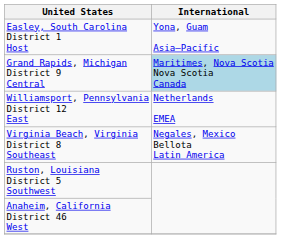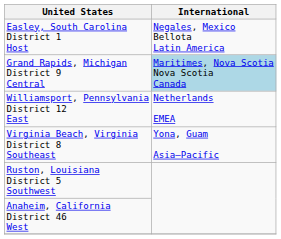 <table class="wikitable">
 <tr>
 <th>United States</th>
 <th>International</th>
 </tr>
 <tr>
 <td> <a href='#'>Easley, South Carolina</a><br>District 1<br><a href='#'>Host</a></td>
-<td> <a href='#'>Yona</a>, <a href='#'>Guam</a><br><br><a href='#'>Asia–Pacific</a></td>
+<td> <a href='#'>Negales</a>, <a href='#'>Mexico</a><br>Bellota<br><a href='#'>Latin America</a></td>
 </tr>
 <tr>
 <td> <a href='#'>Grand Rapids</a>, <a href='#'>Michigan</a><br>District 9<br><a href='#'>Central</a></td>
 <td style="background: lightblue;"> <a href='#'>Maritimes</a>, <a href='#'>Nova Scotia</a><br>Nova Scotia<br><a href='#'>Canada</a></td>
 </tr>
 <tr>
 <td> <a href='#'>Williamsport</a>, <a href='#'>Pennsylvania</a><br>District 12<br><a href='#'>East</a></td>
 <td> <a href='#'>Netherlands</a><br><br><a href='#'>EMEA</a></td>
 </tr>
 <tr>
 <td> <a href='#'>Virginia Beach</a>, <a href='#'>Virginia</a><br>District 8<br><a href='#'>Southeast</a></td>
-<td> <a href='#'>Negales</a>, <a href='#'>Mexico</a><br>Bellota<br><a href='#'>Latin America</a></td>
+<td> <a href='#'>Yona</a>, <a href='#'>Guam</a><br><br><a href='#'>Asia–Pacific</a></td>
 </tr>
 <tr>
 <td> <a href='#'>Ruston</a>, <a href='#'>Louisiana</a><br>District 5<br><a href='#'>Southwest</a></td>
 <td rowspan=2></td>
 </tr>
 <tr>
 <td> <a href='#'>Anaheim</a>,  <a href='#'>California</a><br>District 46<br><a href='#'>West</a></td>
 </tr>
 <tr>
 </tr>
 </table>
